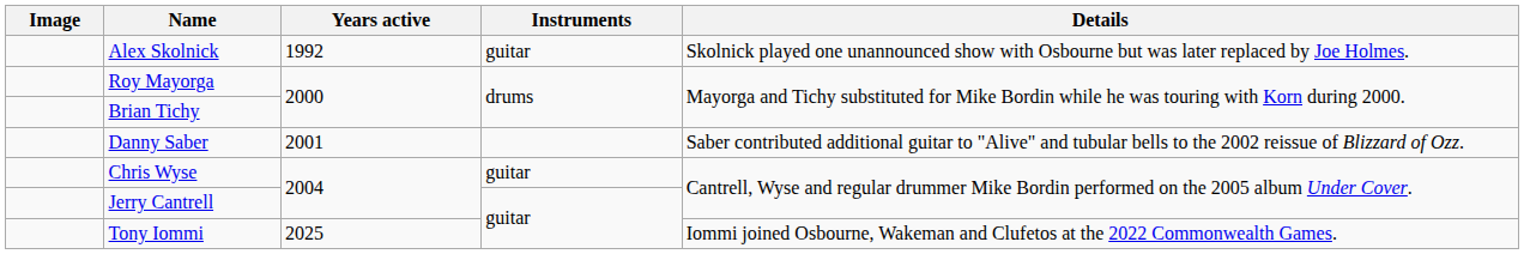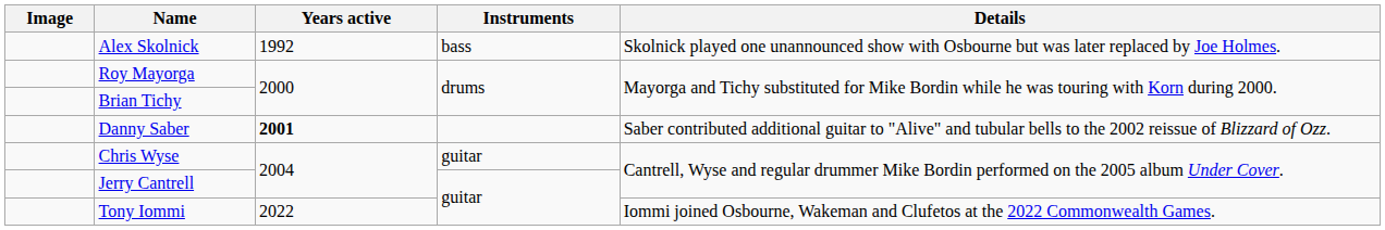 <table class="wikitable" border="1" width=100%>
 <tr>
 <th width="75">Image</th>
 <th width="140">Name</th>
 <th width="160">Years active</th>
 <th width="160">Instruments</th>
 <th>Details</th>
 </tr>
 <tr>
 <td></td>
 <td><a href='#'>Alex Skolnick</a></td>
 <td>1992</td>
-<td>guitar</td>
+<td>bass</td>
 <td>Skolnick played one unannounced show with Osbourne but was later replaced by <a href='#'>Joe Holmes</a>.</td>
 </tr>
 <tr>
 <td></td>
 <td><a href='#'>Roy Mayorga</a></td>
 <td rowspan="2">2000 </td>
 <td rowspan="2">drums</td>
 <td rowspan="2">Mayorga and Tichy substituted for Mike Bordin while he was touring with <a href='#'>Korn</a> during 2000.</td>
 </tr>
 <tr>
 <td></td>
 <td><a href='#'>Brian Tichy</a></td>
 </tr>
 <tr>
 <td></td>
 <td><a href='#'>Danny Saber</a></td>
-<td>2001 </td>
+<td><strong>2001 </strong></td>
 <td></td>
 <td>Saber contributed additional guitar to "Alive" and tubular bells to the 2002 reissue of <em>Blizzard of Ozz</em>.</td>
 </tr>
 <tr>
 <td></td>
 <td><a href='#'>Chris Wyse</a></td>
 <td rowspan="2">2004 </td>
 <td>guitar</td>
 <td rowspan="2">Cantrell, Wyse and regular drummer Mike Bordin performed on the 2005 album <em><a href='#'>Under Cover</a></em>.</td>
 </tr>
 <tr>
 <td></td>
 <td><a href='#'>Jerry Cantrell</a></td>
 <td rowspan="2">guitar</td>
 </tr>
 <tr>
 <td></td>
 <td><a href='#'>Tony Iommi</a></td>
-<td>2025 </td>
+<td>2022 </td>
 <td>Iommi joined Osbourne, Wakeman and Clufetos at the <a href='#'>2022 Commonwealth Games</a>.</td>
 </tr>
 </table>
